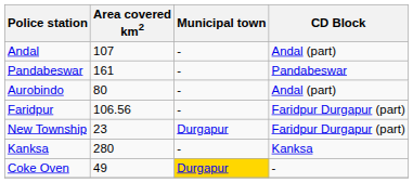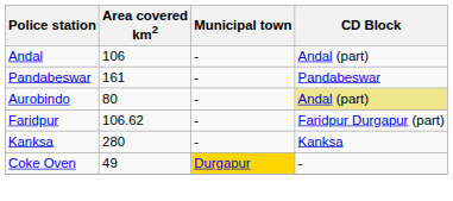 <table class="wikitable sortable">
 <tr>
 <th>Police station</th>
 <th>Area covered<br>km<sup>2</sup></th>
 <th>Municipal town</th>
 <th>CD Block</th>
 </tr>
 <tr>
 <td><a href='#'>Andal</a></td>
-<td>107</td>
+<td>106</td>
 <td>-</td>
 <td><a href='#'>Andal</a> (part)</td>
 </tr>
 <tr>
 <td><a href='#'>Pandabeswar</a></td>
 <td>161</td>
 <td>-</td>
 <td><a href='#'>Pandabeswar</a></td>
 </tr>
 <tr>
 <td><a href='#'>Aurobindo</a></td>
 <td>80</td>
 <td>-</td>
-<td><a href='#'>Andal</a> (part)</td>
+<td style="background: khaki;"><a href='#'>Andal</a> (part)</td>
 </tr>
 <tr>
 <td><a href='#'>Faridpur</a></td>
-<td>106.56</td>
+<td>106.62</td>
 <td>-</td>
-<td><a href='#'>Faridpur Durgapur</a> (part)</td>
-</tr>
-<tr>
-<td><a href='#'>New Township</a></td>
-<td>23</td>
-<td><a href='#'>Durgapur</a></td>
 <td><a href='#'>Faridpur Durgapur</a> (part)</td>
 </tr>
 <tr>
 <td><a href='#'>Kanksa</a></td>
 <td>280</td>
 <td>-</td>
 <td><a href='#'>Kanksa</a></td>
 </tr>
 <tr>
 <td><a href='#'>Coke Oven</a></td>
 <td>49</td>
 <td style="background: gold;"><a href='#'>Durgapur</a></td>
 <td>-</td>
 </tr>
 <tr>
 </tr>
 </table>
